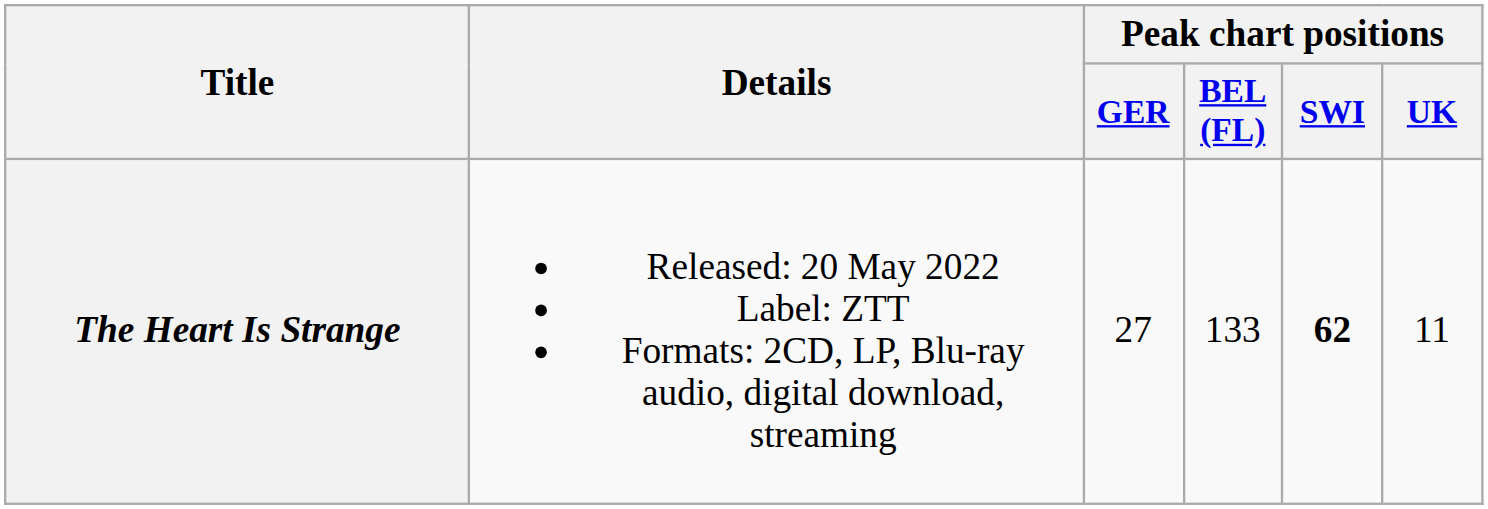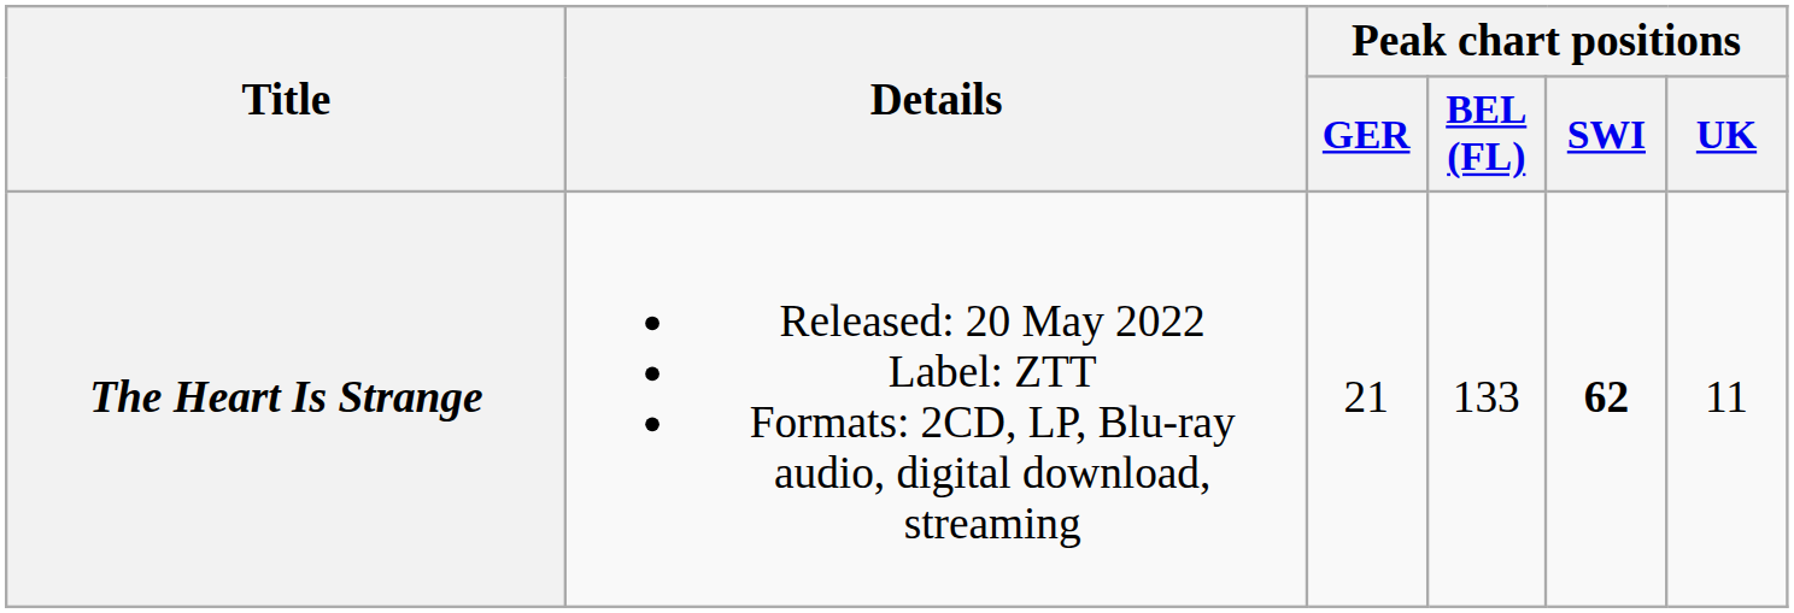 <table class="wikitable plainrowheaders" style="text-align:center;">
 <tr>
 <th scope="col" rowspan="2" style="width:12em;">Title</th>
 <th scope="col" rowspan="2" style="width:16em;">Details</th>
 <th scope="col" colspan="4">Peak chart positions</th>
 </tr>
 <tr>
 <th scope="col" style="width:2.5em;font-size:90%;"><a href='#'>GER</a><br></th>
 <th scope="col" style="width:2.5em;font-size:90%;"><a href='#'>BEL<br>(FL)</a><br></th>
 <th scope="col" style="width:2.5em;font-size:90%;"><a href='#'>SWI</a><br></th>
 <th scope="col" style="width:2.5em;font-size:90%;"><a href='#'>UK</a><br></th>
 </tr>
 <tr>
 <th scope="row"><em>The Heart Is Strange</em></th>
 <td><br><ul><li>Released: 20 May 2022</li><li>Label: ZTT</li><li>Formats: 2CD, LP, Blu-ray audio, digital download, streaming</li></ul></td>
-<td>27</td>
+<td>21</td>
 <td>133</td>
 <td><strong>62</strong></td>
 <td>11</td>
 </tr>
 </table>
